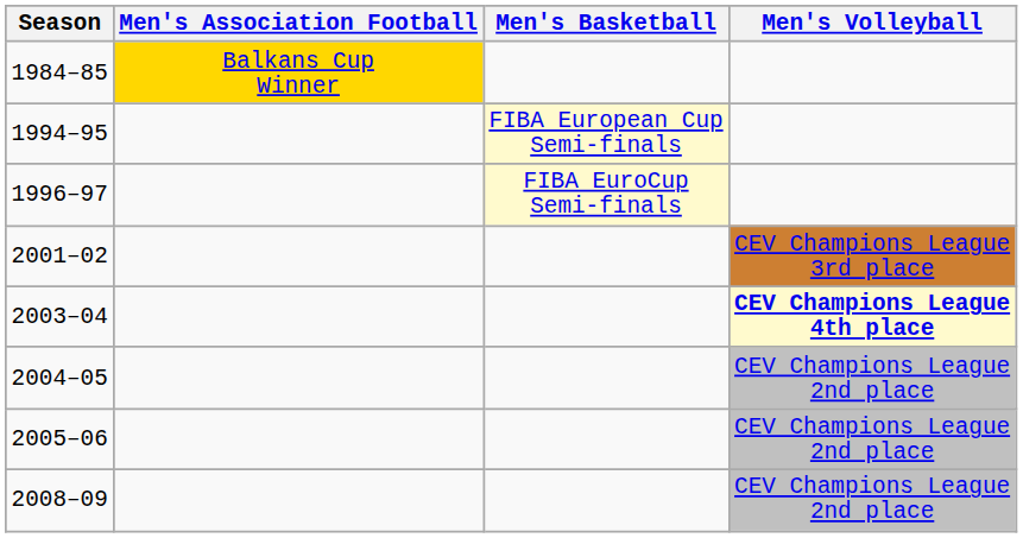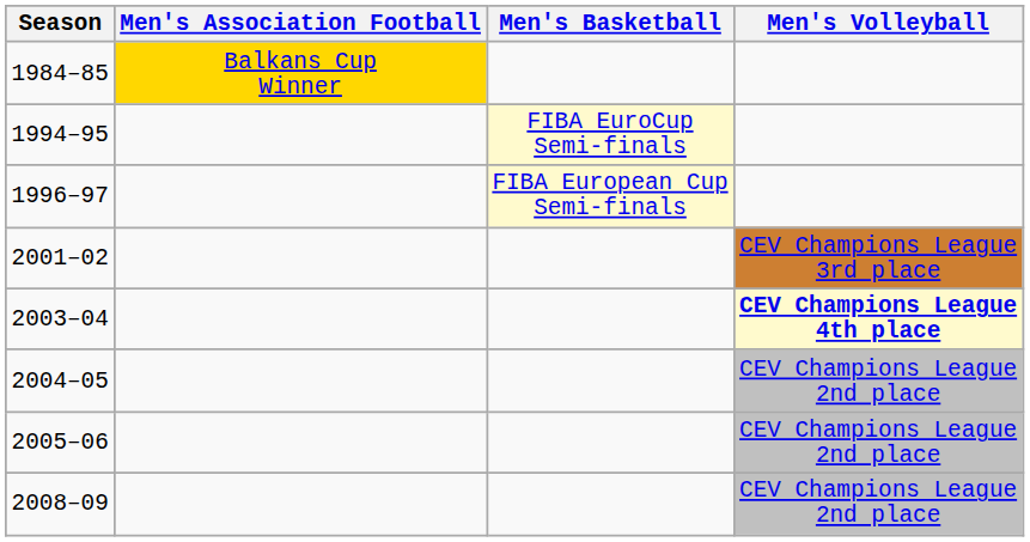 <table class="wikitable plainrowheaders sticky-header-multi sortable" style="text-align:center; margin:0px; margin-top:2px; font-size:85%; width=500px">
 <tr>
 <th>Season</th>
 <th><a href='#'>Men's Association Football</a></th>
 <th><a href='#'>Men's Basketball</a></th>
 <th><a href='#'>Men's Volleyball</a></th>
 </tr>
 <tr>
 <td>1984–85</td>
 <td bgcolor=gold><a href='#'>Balkans Cup</a><br><a href='#'>Winner</a></td>
 <td></td>
 <td></td>
 </tr>
 <tr>
 <td>1994–95</td>
 <td></td>
-<td bgcolor=LemonChiffon><a href='#'>FIBA European Cup</a><br><a href='#'>Semi-finals</a></td>
+<td bgcolor=LemonChiffon><a href='#'>FIBA EuroCup</a><br><a href='#'>Semi-finals</a></td>
 <td></td>
 </tr>
 <tr>
 <td>1996–97</td>
 <td></td>
-<td bgcolor=LemonChiffon><a href='#'>FIBA EuroCup</a><br><a href='#'>Semi-finals</a></td>
+<td bgcolor=LemonChiffon><a href='#'>FIBA European Cup</a><br><a href='#'>Semi-finals</a></td>
 <td></td>
 </tr>
 <tr>
 <td>2001–02</td>
 <td></td>
 <td></td>
 <td bgcolor=#CD7F32><a href='#'>CEV Champions League</a><br><a href='#'>3rd place</a></td>
 </tr>
 <tr>
 <td>2003–04</td>
 <td></td>
 <td></td>
 <td bgcolor=LemonChiffon><strong><a href='#'>CEV Champions League</a><br><a href='#'>4th place</a></strong></td>
 </tr>
 <tr>
 <td>2004–05</td>
 <td></td>
 <td></td>
 <td bgcolor=silver><a href='#'>CEV Champions League</a><br><a href='#'>2nd place</a></td>
 </tr>
 <tr>
 <td>2005–06</td>
 <td></td>
 <td></td>
 <td bgcolor=silver><a href='#'>CEV Champions League</a><br><a href='#'>2nd place</a></td>
 </tr>
 <tr>
 <td>2008–09</td>
 <td></td>
 <td></td>
 <td bgcolor=silver><a href='#'>CEV Champions League</a><br><a href='#'>2nd place</a></td>
 </tr>
 </table>
